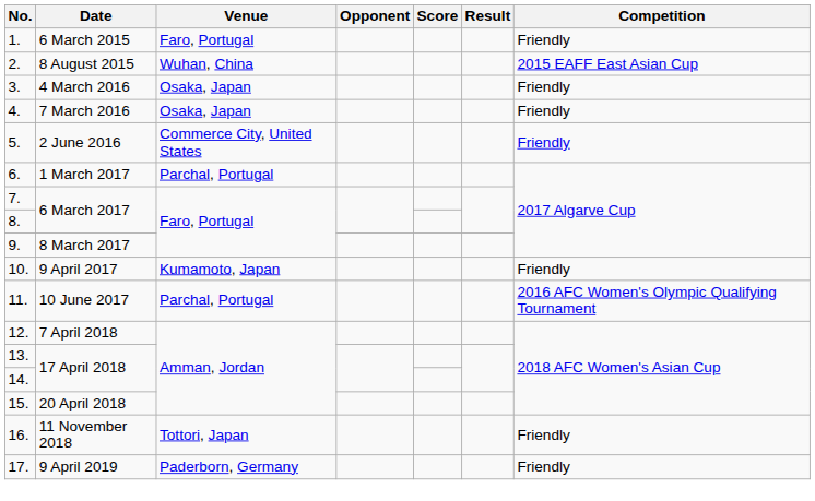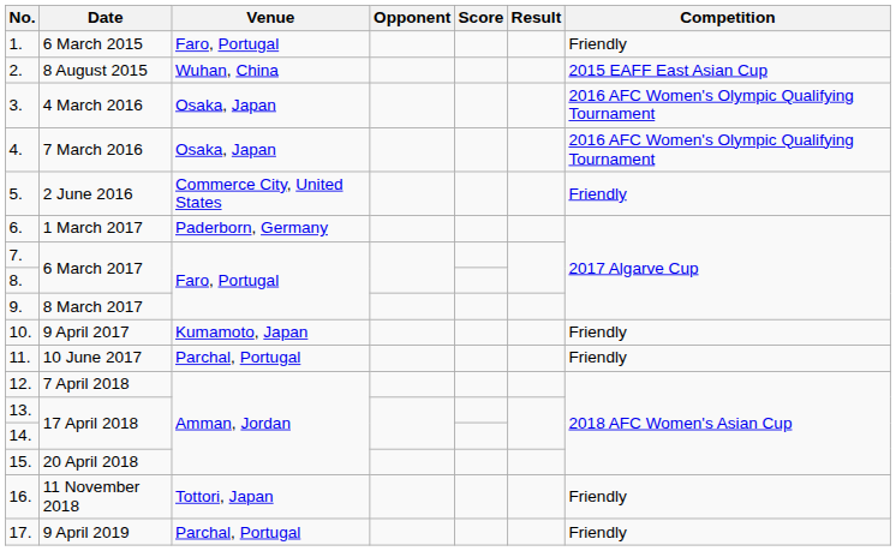 <table class="wikitable sortable">
 <tr>
 <th scope="col">No.</th>
 <th scope="col">Date</th>
 <th scope="col">Venue</th>
 <th scope="col">Opponent</th>
 <th scope="col">Score</th>
 <th scope="col">Result</th>
 <th scope="col">Competition</th>
 </tr>
 <tr>
 <td>1.</td>
 <td>6 March 2015</td>
 <td><a href='#'>Faro</a>, <a href='#'>Portugal</a></td>
 <td></td>
 <td></td>
 <td></td>
 <td>Friendly</td>
 </tr>
 <tr>
 <td>2.</td>
 <td>8 August 2015</td>
 <td><a href='#'>Wuhan</a>, <a href='#'>China</a></td>
 <td></td>
 <td></td>
 <td></td>
 <td><a href='#'>2015 EAFF East Asian Cup</a></td>
 </tr>
 <tr>
 <td>3.</td>
 <td>4 March 2016</td>
 <td><a href='#'>Osaka</a>, <a href='#'>Japan</a></td>
 <td></td>
 <td></td>
 <td></td>
-<td>Friendly</td>
+<td><a href='#'>2016 AFC Women's Olympic Qualifying Tournament</a></td>
 </tr>
 <tr>
 <td>4.</td>
 <td>7 March 2016</td>
 <td><a href='#'>Osaka</a>, <a href='#'>Japan</a></td>
 <td></td>
 <td></td>
 <td></td>
-<td>Friendly</td>
+<td><a href='#'>2016 AFC Women's Olympic Qualifying Tournament</a></td>
 </tr>
 <tr>
 <td>5.</td>
 <td>2 June 2016</td>
 <td><a href='#'>Commerce City</a>, <a href='#'>United States</a></td>
 <td></td>
 <td></td>
 <td></td>
 <td><a href='#'>Friendly</a></td>
 </tr>
 <tr>
 <td>6.</td>
 <td>1 March 2017</td>
-<td><a href='#'>Parchal</a>, <a href='#'>Portugal</a></td>
+<td><a href='#'>Paderborn</a>, <a href='#'>Germany</a></td>
 <td></td>
 <td></td>
 <td></td>
 <td rowspan=4><a href='#'>2017 Algarve Cup</a></td>
 </tr>
 <tr>
 <td>7.</td>
 <td rowspan=2>6 March 2017</td>
 <td rowspan=3><a href='#'>Faro</a>, <a href='#'>Portugal</a></td>
 <td rowspan=2></td>
 <td></td>
 <td rowspan=2></td>
 </tr>
 <tr>
 <td>8.</td>
 <td></td>
 </tr>
 <tr>
 <td>9.</td>
 <td>8 March 2017</td>
 <td></td>
 <td></td>
 <td></td>
 </tr>
 <tr>
 <td>10.</td>
 <td>9 April 2017</td>
 <td><a href='#'>Kumamoto</a>, <a href='#'>Japan</a></td>
 <td></td>
 <td></td>
 <td></td>
 <td>Friendly</td>
 </tr>
 <tr>
 <td>11.</td>
 <td>10 June 2017</td>
 <td><a href='#'>Parchal</a>, <a href='#'>Portugal</a></td>
 <td></td>
 <td></td>
 <td></td>
-<td><a href='#'>2016 AFC Women's Olympic Qualifying Tournament</a></td>
+<td>Friendly</td>
 </tr>
 <tr>
 <td>12.</td>
 <td>7 April 2018</td>
 <td rowspan=4><a href='#'>Amman</a>, <a href='#'>Jordan</a></td>
 <td></td>
 <td></td>
 <td></td>
 <td rowspan=4><a href='#'>2018 AFC Women's Asian Cup</a></td>
 </tr>
 <tr>
 <td>13.</td>
 <td rowspan=2>17 April 2018</td>
 <td rowspan=2></td>
 <td></td>
 <td rowspan=2></td>
 </tr>
 <tr>
 <td>14.</td>
 <td></td>
 </tr>
 <tr>
 <td>15.</td>
 <td>20 April 2018</td>
 <td></td>
 <td></td>
 <td></td>
 </tr>
 <tr>
 <td>16.</td>
 <td>11 November 2018</td>
 <td><a href='#'>Tottori</a>, <a href='#'>Japan</a></td>
 <td></td>
 <td></td>
 <td></td>
 <td>Friendly</td>
 </tr>
 <tr>
 <td>17.</td>
 <td>9 April 2019</td>
-<td><a href='#'>Paderborn</a>, <a href='#'>Germany</a></td>
+<td><a href='#'>Parchal</a>, <a href='#'>Portugal</a></td>
 <td></td>
 <td></td>
 <td></td>
 <td>Friendly</td>
 </tr>
 </table>
